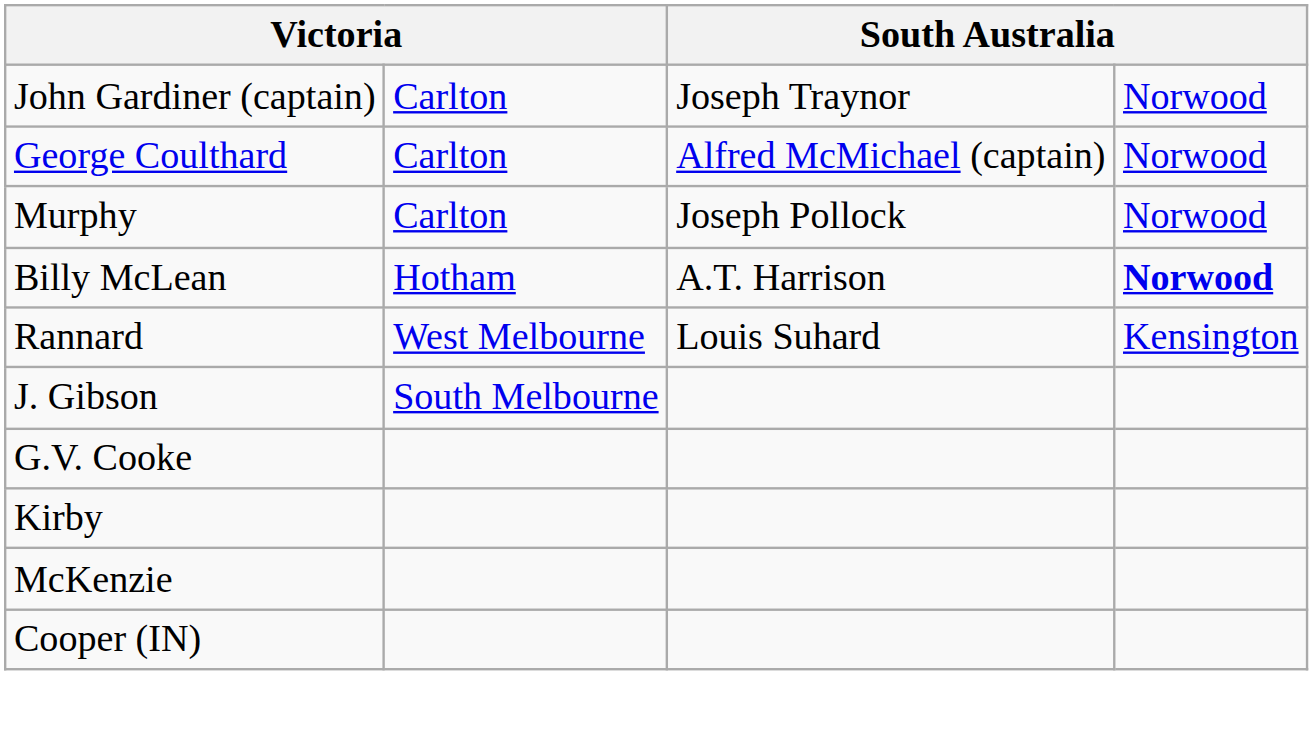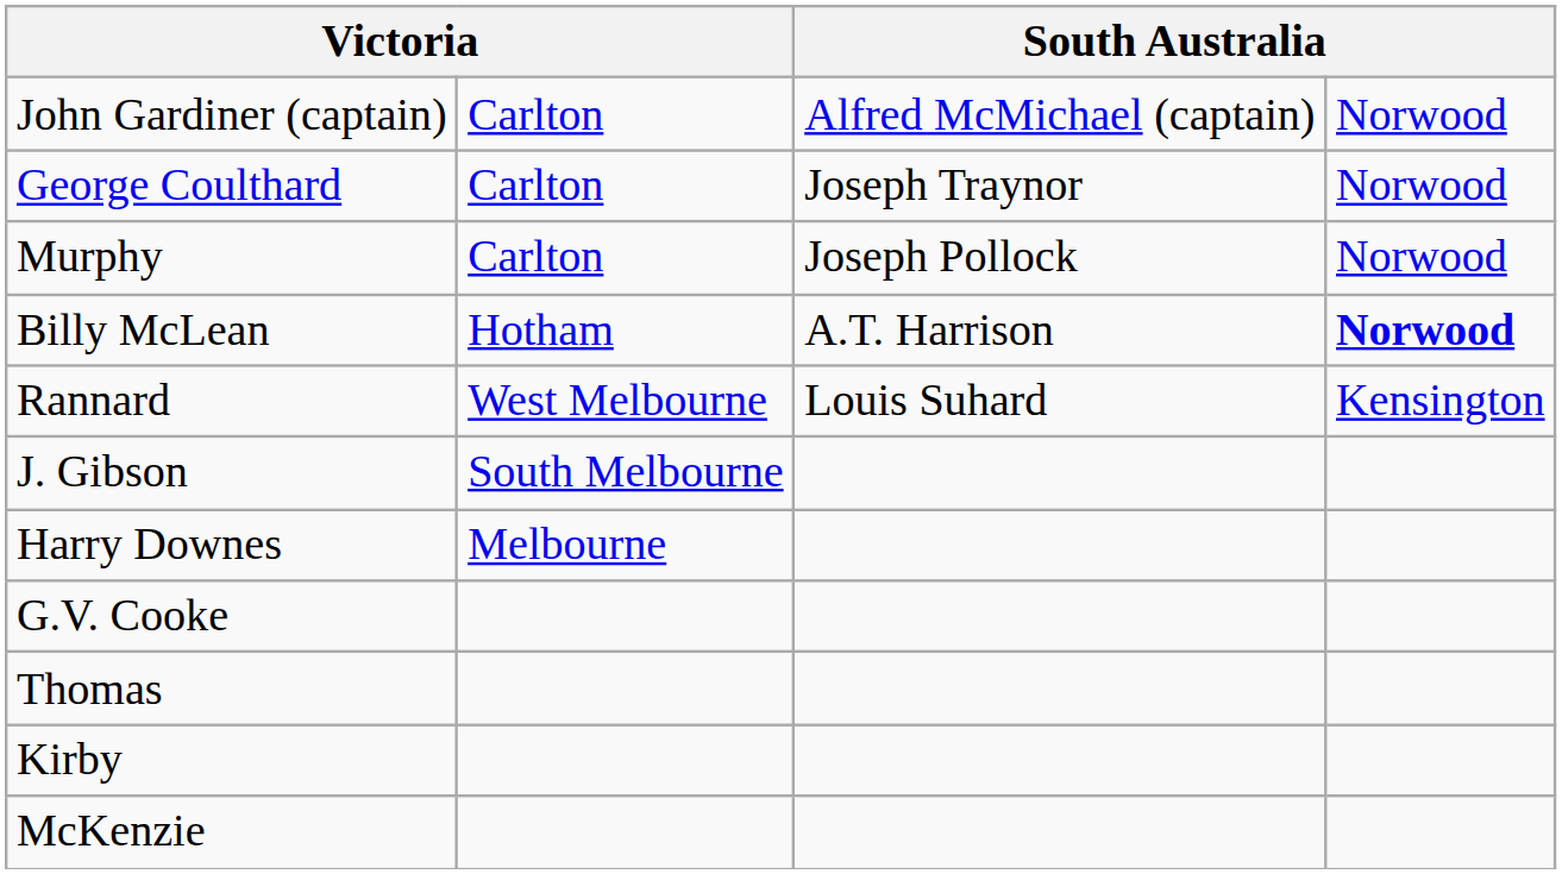 <table class="wikitable">
 <tr>
 <th colspan="2">Victoria</th>
 <th colspan="2">South Australia</th>
 </tr>
 <tr>
 <td>John Gardiner (captain)</td>
 <td><a href='#'>Carlton</a></td>
-<td>Joseph Traynor</td>
+<td><a href='#'>Alfred McMichael</a> (captain)</td>
 <td><a href='#'>Norwood</a></td>
 </tr>
 <tr>
 <td><a href='#'>George Coulthard</a></td>
 <td><a href='#'>Carlton</a></td>
-<td><a href='#'>Alfred McMichael</a> (captain)</td>
+<td>Joseph Traynor</td>
 <td><a href='#'>Norwood</a></td>
 </tr>
 <tr>
 <td>Murphy</td>
 <td><a href='#'>Carlton</a></td>
 <td>Joseph Pollock</td>
 <td><a href='#'>Norwood</a></td>
 </tr>
 <tr>
 <td>Billy McLean</td>
 <td><a href='#'>Hotham</a></td>
 <td>A.T. Harrison</td>
 <td><strong><a href='#'>Norwood</a></strong></td>
 </tr>
 <tr>
 <td>Rannard</td>
 <td><a href='#'>West Melbourne</a></td>
 <td>Louis Suhard</td>
 <td><a href='#'>Kensington</a></td>
 </tr>
 <tr>
 <td>J. Gibson</td>
 <td><a href='#'>South Melbourne</a></td>
 <td></td>
 <td></td>
 </tr>
 <tr>
+<td>Harry Downes</td>
+<td><a href='#'>Melbourne</a></td>
+<td></td>
+<td></td>
+</tr>
+<tr>
 <td>G.V. Cooke</td>
+<td></td>
+<td></td>
+<td></td>
+</tr>
+<tr>
+<td>Thomas</td>
 <td></td>
 <td></td>
 <td></td>
 </tr>
 <tr>
 <td>Kirby</td>
 <td></td>
 <td></td>
 <td></td>
 </tr>
 <tr>
 <td>McKenzie</td>
 <td></td>
 <td></td>
 <td></td>
 </tr>
-<tr>
-<td>Cooper (IN)</td>
-<td></td>
-<td></td>
-<td></td>
-</tr>
 </table>
